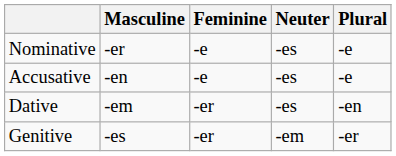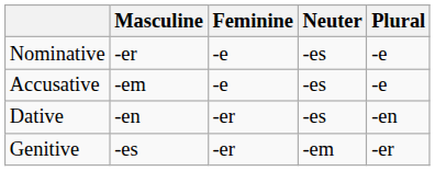 <table class="wikitable">
 <tr>
 <th></th>
 <th>Masculine</th>
 <th>Feminine</th>
 <th>Neuter</th>
 <th>Plural</th>
 </tr>
 <tr>
 <td>Nominative</td>
 <td>-er</td>
 <td>-e</td>
 <td>-es</td>
 <td>-e</td>
 </tr>
 <tr>
 <td>Accusative</td>
-<td>-en</td>
+<td>-em</td>
 <td>-e</td>
 <td>-es</td>
 <td>-e</td>
 </tr>
 <tr>
 <td>Dative</td>
-<td>-em</td>
+<td>-en</td>
 <td>-er</td>
 <td>-es</td>
 <td>-en</td>
 </tr>
 <tr>
 <td>Genitive</td>
 <td>-es</td>
 <td>-er</td>
 <td>-em</td>
 <td>-er</td>
 </tr>
 </table>
